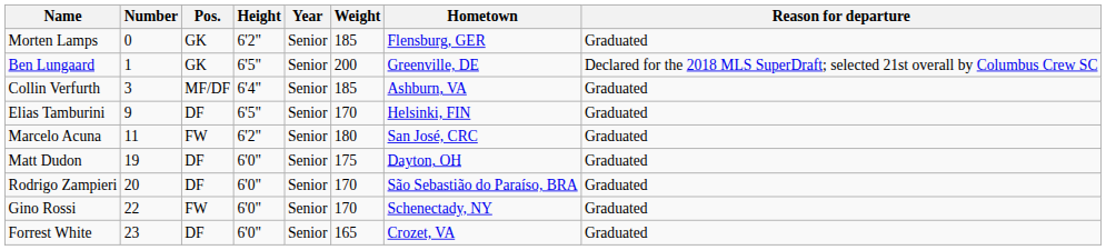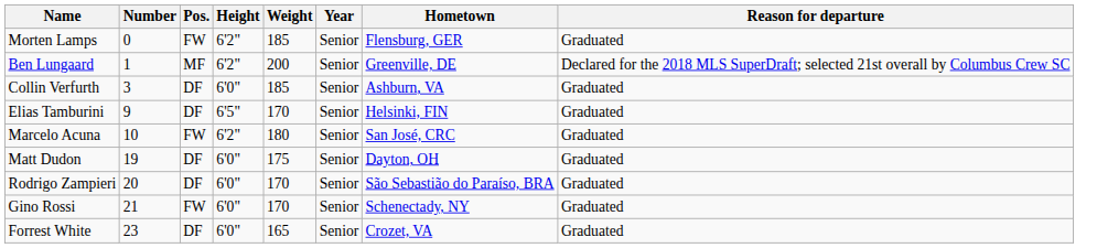 <table class="wikitable sortable" border="1">
 <tr>
 <th>Name</th>
 <th>Number</th>
 <th>Pos.</th>
 <th>Height</th>
+<th>Weight</th>
 <th>Year</th>
-<th>Weight</th>
 <th>Hometown</th>
 <th class="unsortable">Reason for departure</th>
 </tr>
 <tr>
 <td>Morten Lamps</td>
 <td>0</td>
-<td>GK</td>
+<td>FW</td>
 <td>6'2"</td>
+<td>185</td>
 <td>Senior</td>
-<td>185</td>
 <td><a href='#'>Flensburg, GER</a></td>
 <td>Graduated</td>
 </tr>
 <tr>
 <td><a href='#'>Ben Lungaard</a></td>
 <td>1</td>
-<td>GK</td>
-<td>6'5"</td>
+<td>MF</td>
+<td>6'2"</td>
+<td>200</td>
 <td>Senior</td>
-<td>200</td>
 <td><a href='#'>Greenville, DE</a></td>
 <td>Declared for the <a href='#'>2018 MLS SuperDraft</a>; selected 21st overall by <a href='#'>Columbus Crew SC</a></td>
 </tr>
 <tr>
 <td>Collin Verfurth</td>
 <td>3</td>
-<td>MF/DF</td>
-<td>6'4"</td>
+<td>DF</td>
+<td>6'0"</td>
+<td>185</td>
 <td>Senior</td>
-<td>185</td>
 <td><a href='#'>Ashburn, VA</a></td>
 <td>Graduated</td>
 </tr>
 <tr>
 <td>Elias Tamburini</td>
 <td>9</td>
 <td>DF</td>
 <td>6'5"</td>
+<td>170</td>
 <td>Senior</td>
-<td>170</td>
 <td><a href='#'>Helsinki, FIN</a></td>
 <td>Graduated</td>
 </tr>
 <tr>
 <td>Marcelo Acuna</td>
-<td>11</td>
+<td>10</td>
 <td>FW</td>
 <td>6'2"</td>
+<td>180</td>
 <td>Senior</td>
-<td>180</td>
 <td><a href='#'>San José, CRC</a></td>
 <td>Graduated</td>
 </tr>
 <tr>
 <td>Matt Dudon</td>
 <td>19</td>
 <td>DF</td>
 <td>6'0"</td>
+<td>175</td>
 <td>Senior</td>
-<td>175</td>
 <td><a href='#'>Dayton, OH</a></td>
 <td>Graduated</td>
 </tr>
 <tr>
 <td>Rodrigo Zampieri</td>
 <td>20</td>
 <td>DF</td>
 <td>6'0"</td>
+<td>170</td>
 <td>Senior</td>
-<td>170</td>
 <td><a href='#'>São Sebastião do Paraíso, BRA</a></td>
 <td>Graduated</td>
 </tr>
 <tr>
 <td>Gino Rossi</td>
-<td>22</td>
+<td>21</td>
 <td>FW</td>
 <td>6'0"</td>
+<td>170</td>
 <td>Senior</td>
-<td>170</td>
 <td><a href='#'>Schenectady, NY</a></td>
 <td>Graduated</td>
 </tr>
 <tr>
 <td>Forrest White</td>
 <td>23</td>
 <td>DF</td>
 <td>6'0"</td>
+<td>165</td>
 <td>Senior</td>
-<td>165</td>
 <td><a href='#'>Crozet, VA</a></td>
 <td>Graduated</td>
 </tr>
 </table>
